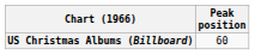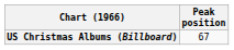 <table class="wikitable plainrowheaders" style="text-align:center">
 <tr>
 <th scope="col">Chart (1966)</th>
 <th scope="col">Peak<br>position</th>
 </tr>
 <tr>
 <th scope="row">US Christmas Albums (<em>Billboard</em>)</th>
-<td>60</td>
+<td>67</td>
 </tr>
 </table>
